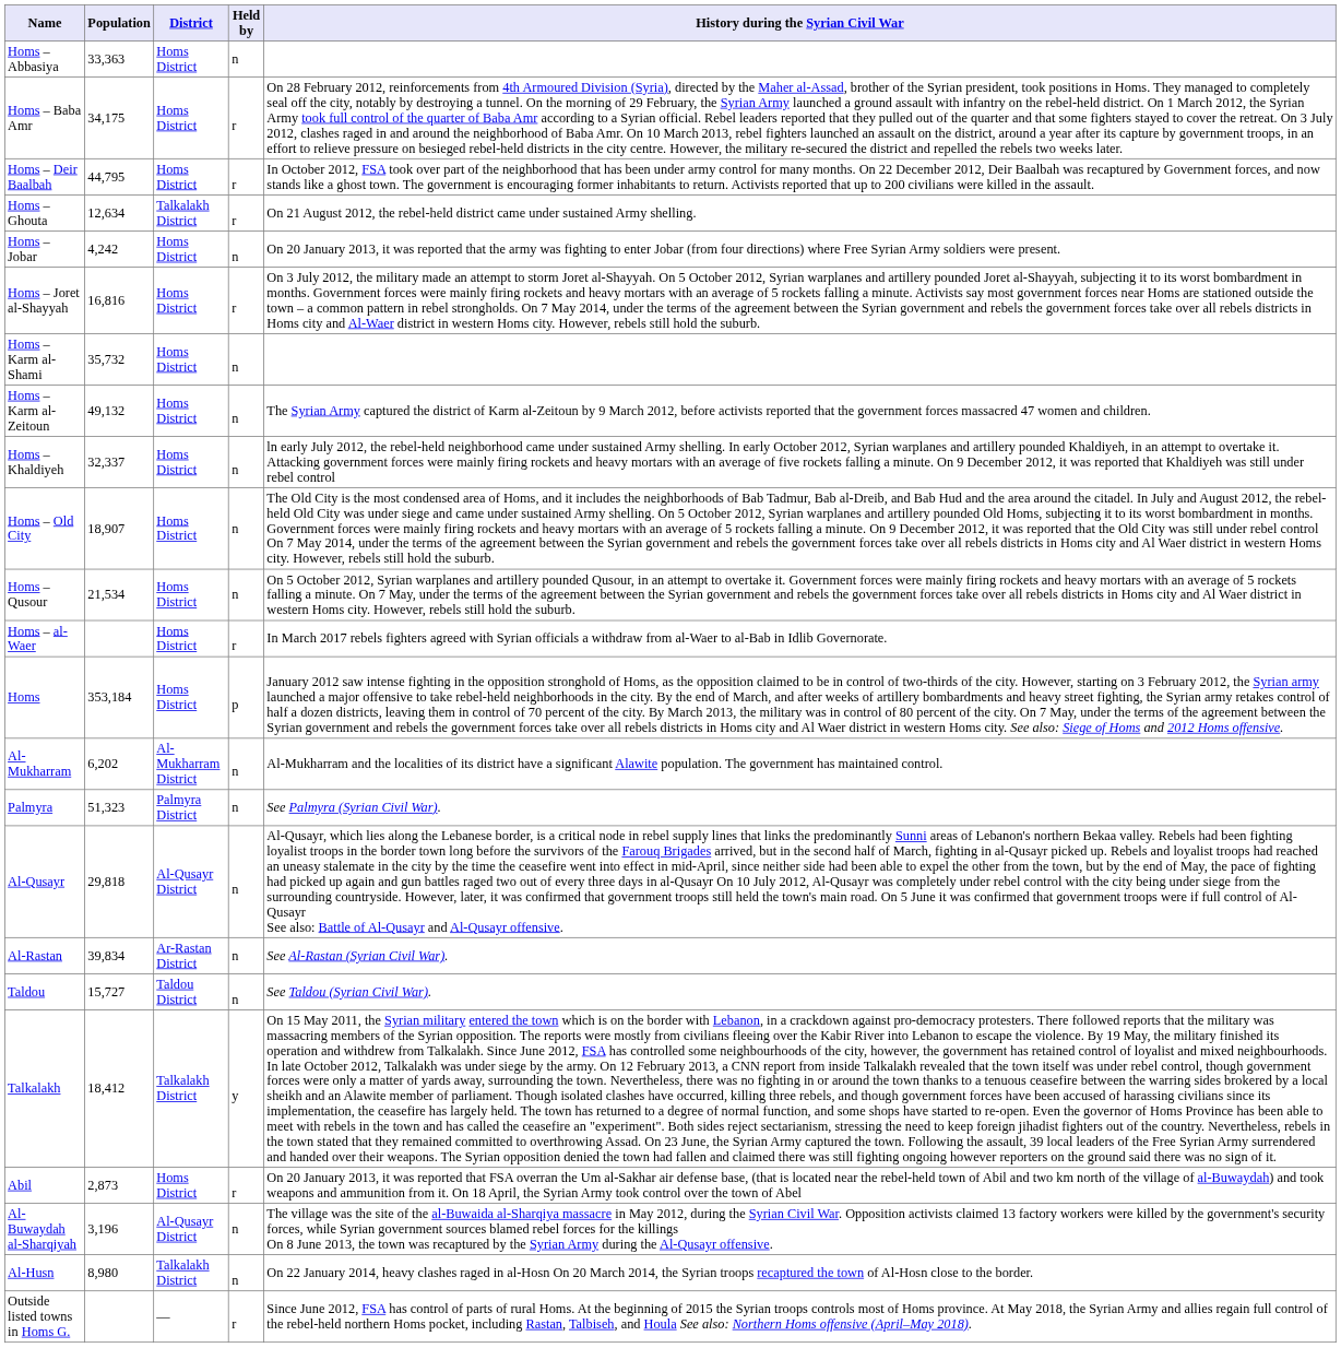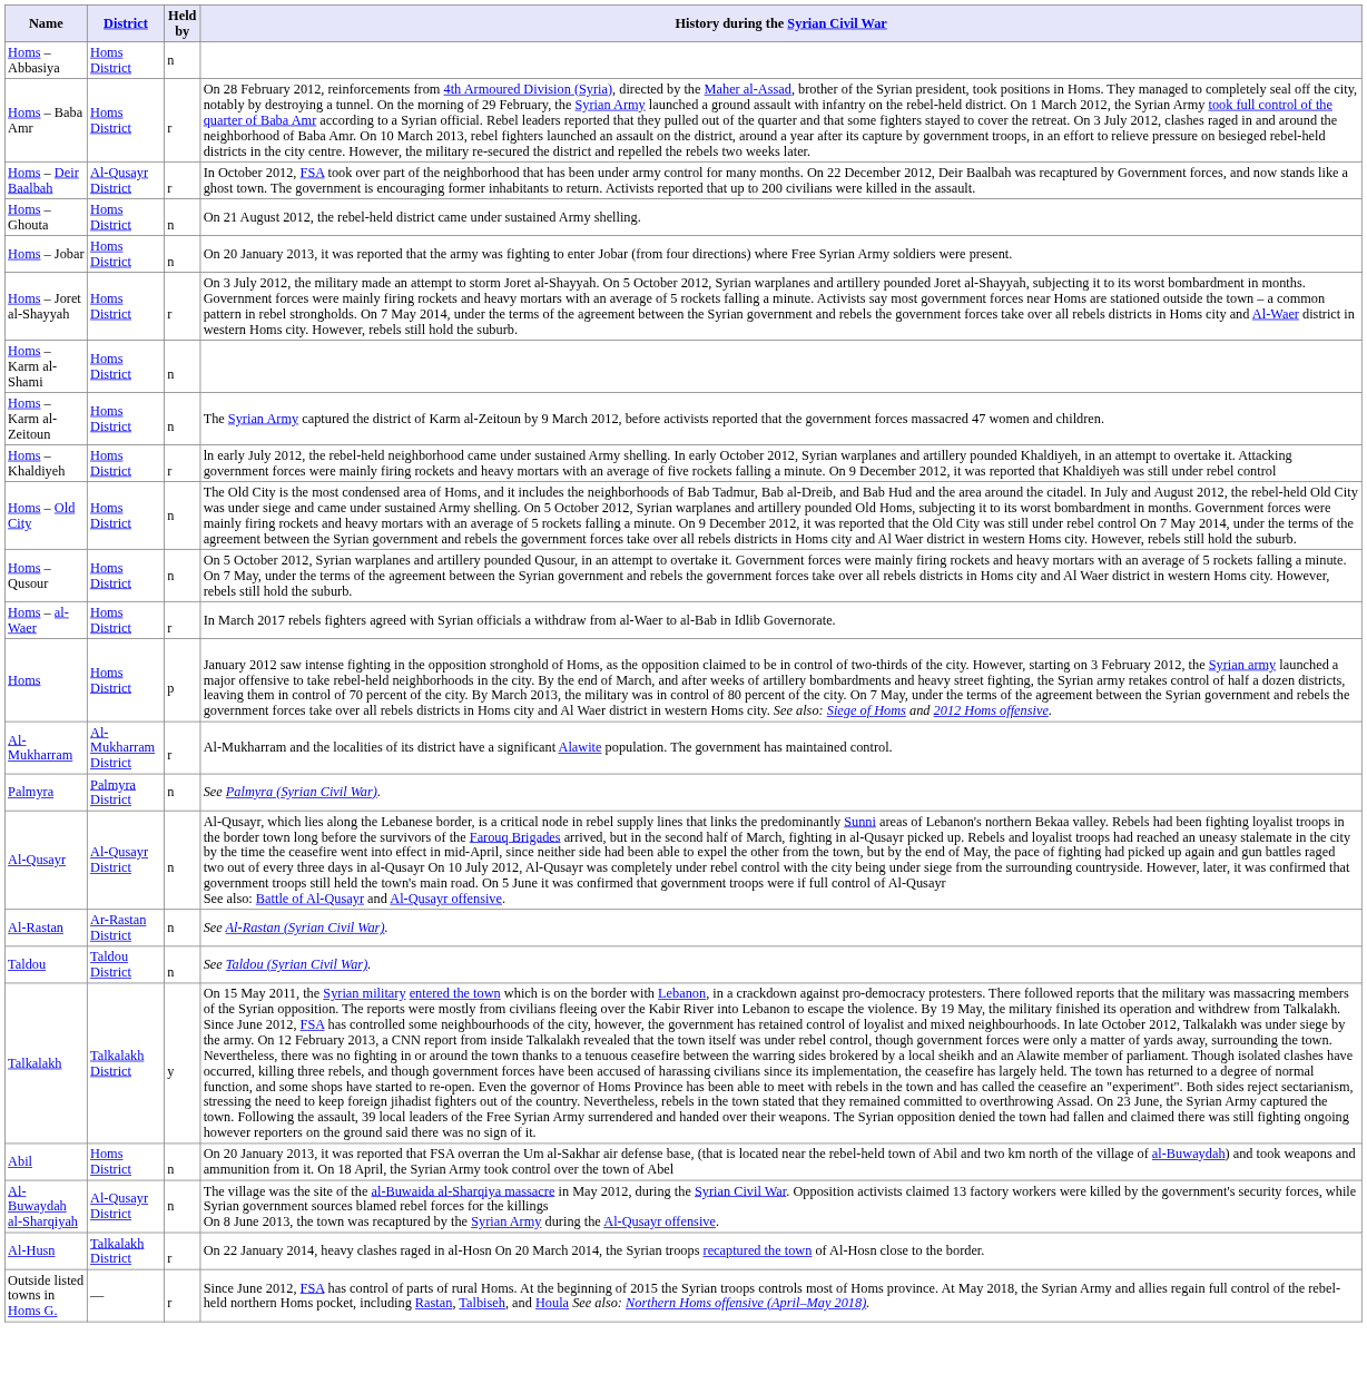 <table class="toccolours sortable" border="1" cellpadding="3" style="border-collapse:collapse">
 <tr style="background:lavender;">
 <th>Name</th>
-<th>Population</th>
 <th><a href='#'>District</a></th>
 <th>Held by</th>
 <th>History during the <a href='#'>Syrian Civil War</a></th>
 </tr>
 <tr>
 <td><a href='#'>Homs</a> – Abbasiya</td>
-<td>33,363</td>
 <td><a href='#'>Homs District</a></td>
 <td><span>n</span></td>
 <td></td>
 </tr>
 <tr>
 <td><a href='#'>Homs</a> – Baba Amr</td>
-<td>34,175</td>
 <td><a href='#'>Homs District</a></td>
 <td><br><span>r</span></td>
 <td>On 28 February 2012, reinforcements from <a href='#'>4th Armoured Division (Syria)</a>, directed by the <a href='#'>Maher al-Assad</a>, brother of the Syrian president, took positions in Homs. They managed to completely seal off the city, notably by destroying a tunnel. On the morning of 29 February, the <a href='#'>Syrian Army</a> launched a ground assault with infantry on the rebel-held district. On 1 March 2012, the Syrian Army <a href='#'>took full control of the quarter of Baba Amr</a> according to a Syrian official. Rebel leaders reported that they pulled out of the quarter and that some fighters stayed to cover the retreat. On 3 July 2012, clashes raged in and around the neighborhood of Baba Amr. On 10 March 2013, rebel fighters launched an assault on the district, around a year after its capture by government troops, in an effort to relieve pressure on besieged rebel-held districts in the city centre. However, the military re-secured the district and repelled the rebels two weeks later.</td>
 </tr>
 <tr>
 <td><a href='#'>Homs</a> – <a href='#'>Deir Baalbah</a></td>
-<td>44,795</td>
-<td><a href='#'>Homs District</a></td>
+<td><a href='#'>Al-Qusayr District</a></td>
 <td><br><span>r</span></td>
 <td>In October 2012, <a href='#'>FSA</a> took over part of the neighborhood that has been under army control for many months. On 22 December 2012, Deir Baalbah was recaptured by Government forces, and now stands like a ghost town. The government is encouraging former inhabitants to return. Activists reported that up to 200 civilians were killed in the assault.</td>
 </tr>
 <tr>
 <td><a href='#'>Homs</a> – Ghouta</td>
-<td>12,634</td>
-<td><a href='#'>Talkalakh District</a></td>
-<td><br><span>r</span></td>
+<td><a href='#'>Homs District</a></td>
+<td><br><span>n</span></td>
 <td>On 21 August 2012, the rebel-held district came under sustained Army shelling.</td>
 </tr>
 <tr>
 <td><a href='#'>Homs</a> – Jobar</td>
-<td>4,242</td>
 <td><a href='#'>Homs District</a></td>
 <td><br><span>n</span></td>
 <td>On 20 January 2013, it was reported that the army was fighting to enter Jobar (from four directions) where Free Syrian Army soldiers were present.</td>
 </tr>
 <tr>
 <td><a href='#'>Homs</a> – Joret al-Shayyah</td>
-<td>16,816</td>
 <td><a href='#'>Homs District</a></td>
 <td><br><span>r</span></td>
 <td>On 3 July 2012, the military made an attempt to storm Joret al-Shayyah. On 5 October 2012, Syrian warplanes and artillery pounded Joret al-Shayyah, subjecting it to its worst bombardment in months. Government forces were mainly firing rockets and heavy mortars with an average of 5 rockets falling a minute. Activists say most government forces near Homs are stationed outside the town – a common pattern in rebel strongholds. On 7 May 2014, under the terms of the agreement between the Syrian government and rebels the government forces take over all rebels districts in Homs city and <a href='#'>Al-Waer</a> district in western Homs city. However, rebels still hold the suburb.</td>
 </tr>
 <tr>
 <td><a href='#'>Homs</a> – Karm al- Shami</td>
-<td>35,732</td>
 <td><a href='#'>Homs District</a></td>
 <td><br><span>n</span></td>
 <td></td>
 </tr>
 <tr>
 <td><a href='#'>Homs</a> – Karm al-Zeitoun</td>
-<td>49,132</td>
 <td><a href='#'>Homs District</a></td>
 <td><br><span>n</span></td>
 <td>The <a href='#'>Syrian Army</a> captured the district of Karm al-Zeitoun by 9 March 2012, before activists reported that the government forces massacred 47 women and children.</td>
 </tr>
 <tr>
 <td><a href='#'>Homs</a> – Khaldiyeh</td>
-<td>32,337</td>
 <td><a href='#'>Homs District</a></td>
-<td><br><span>n</span></td>
+<td><br><span>r</span></td>
 <td>ln early July 2012, the rebel-held neighborhood came under sustained Army shelling. In early October 2012, Syrian warplanes and artillery pounded Khaldiyeh, in an attempt to overtake it. Attacking government forces were mainly firing rockets and heavy mortars with an average of five rockets falling a minute. On 9 December 2012, it was reported that Khaldiyeh was still under rebel control</td>
 </tr>
 <tr>
 <td><a href='#'>Homs</a> – <a href='#'>Old City</a></td>
-<td>18,907</td>
 <td><a href='#'>Homs District</a></td>
 <td><span>n</span></td>
 <td>The Old City is the most condensed area of Homs, and it includes the neighborhoods of Bab Tadmur, Bab al-Dreib, and Bab Hud and the area around the citadel. In July and August 2012, the rebel-held Old City was under siege and came under sustained Army shelling. On 5 October 2012, Syrian warplanes and artillery pounded Old Homs, subjecting it to its worst bombardment in months. Government forces were mainly firing rockets and heavy mortars with an average of 5 rockets falling a minute. On 9 December 2012, it was reported that the Old City was still under rebel control On 7 May 2014, under the terms of the agreement between the Syrian government and rebels the government forces take over all rebels districts in Homs city and Al Waer district in western Homs city. However, rebels still hold the suburb.</td>
 </tr>
 <tr>
 <td><a href='#'>Homs</a> – Qusour</td>
-<td>21,534</td>
 <td><a href='#'>Homs District</a></td>
 <td><span>n</span></td>
 <td>On 5 October 2012, Syrian warplanes and artillery pounded Qusour, in an attempt to overtake it. Government forces were mainly firing rockets and heavy mortars with an average of 5 rockets falling a minute. On 7 May, under the terms of the agreement between the Syrian government and rebels the government forces take over all rebels districts in Homs city and Al Waer district in western Homs city. However, rebels still hold the suburb.</td>
 </tr>
 <tr>
 <td><a href='#'>Homs</a> – <a href='#'>al-Waer</a></td>
-<td></td>
 <td><a href='#'>Homs District</a></td>
 <td><br><span>r</span></td>
 <td> In March 2017 rebels fighters agreed with Syrian officials a withdraw from al-Waer to al-Bab in Idlib Governorate.</td>
 </tr>
 <tr>
 <td><a href='#'>Homs</a></td>
-<td>353,184</td>
 <td><a href='#'>Homs District</a></td>
 <td><br><span>p</span></td>
 <td><br>January 2012 saw intense fighting in the opposition stronghold of Homs, as the opposition claimed to be in control of two-thirds of the city. However, starting on 3 February 2012, the <a href='#'>Syrian army</a> launched a major offensive to take rebel-held neighborhoods in the city. By the end of March, and after weeks of artillery bombardments and heavy street fighting, the Syrian army retakes control of half a dozen districts, leaving them in control of 70 percent of the city. By March 2013, the military was in control of 80 percent of the city. On 7 May, under the terms of the agreement between the Syrian government and rebels the government forces take over all rebels districts in Homs city and Al Waer district in western Homs city. <em>See also: <a href='#'>Siege of Homs</a> and <a href='#'>2012 Homs offensive</a>.</em></td>
 </tr>
 <tr>
 <td><a href='#'>Al-Mukharram</a></td>
-<td>6,202</td>
 <td><a href='#'>Al-Mukharram District</a></td>
-<td><br><span>n</span></td>
+<td><br><span>r</span></td>
 <td>Al-Mukharram and the localities of its district have a significant <a href='#'>Alawite</a> population. The government has maintained control.</td>
 </tr>
 <tr>
 <td><a href='#'>Palmyra</a></td>
-<td>51,323</td>
 <td><a href='#'>Palmyra District</a></td>
 <td><span>n</span></td>
 <td><em>See <a href='#'>Palmyra (Syrian Civil War)</a>.</em></td>
 </tr>
 <tr>
 <td><a href='#'>Al-Qusayr</a></td>
-<td>29,818</td>
 <td><a href='#'>Al-Qusayr District</a></td>
 <td><br><span>n</span></td>
 <td>Al-Qusayr, which lies along the Lebanese border, is a critical node in rebel supply lines that links the predominantly <a href='#'>Sunni</a> areas of Lebanon's northern Bekaa valley. Rebels had been fighting loyalist troops in the border town long before the survivors of the <a href='#'>Farouq Brigades</a> arrived, but in the second half of March, fighting in al-Qusayr picked up. Rebels and loyalist troops had reached an uneasy stalemate in the city by the time the ceasefire went into effect in mid-April, since neither side had been able to expel the other from the town, but by the end of May, the pace of fighting had picked up again and gun battles raged two out of every three days in al-Qusayr On 10 July 2012, Al-Qusayr was completely under rebel control with the city being under siege from the surrounding countryside. However, later, it was confirmed that government troops still held the town's main road. On 5 June it was confirmed that government troops were if full control of Al-Qusayr<br> See also: <a href='#'>Battle of Al-Qusayr</a> and <a href='#'>Al-Qusayr offensive</a>.</td>
 </tr>
 <tr>
 <td><a href='#'>Al-Rastan</a></td>
-<td>39,834</td>
 <td><a href='#'>Ar-Rastan District</a></td>
 <td><span>n</span></td>
 <td><em>See <a href='#'>Al-Rastan (Syrian Civil War)</a>.</em></td>
 </tr>
 <tr>
 <td><a href='#'>Taldou</a></td>
-<td>15,727</td>
 <td><a href='#'>Taldou District</a></td>
 <td><br><span>n</span></td>
 <td><em>See <a href='#'>Taldou (Syrian Civil War)</a>.</em></td>
 </tr>
 <tr>
 <td><a href='#'>Talkalakh</a></td>
-<td>18,412</td>
 <td><a href='#'>Talkalakh District</a></td>
 <td><br><span>y</span></td>
 <td>On 15 May 2011, the <a href='#'>Syrian military</a> <a href='#'>entered the town</a> which is on the border with <a href='#'>Lebanon</a>, in a crackdown against pro-democracy protesters. There followed reports that the military was massacring members of the Syrian opposition. The reports were mostly from civilians fleeing over the Kabir River into Lebanon to escape the violence. By 19 May, the military finished its operation and withdrew from Talkalakh. Since June 2012, <a href='#'>FSA</a> has controlled some neighbourhoods of the city, however, the government has retained control of loyalist and mixed neighbourhoods. In late October 2012, Talkalakh was under siege by the army. On 12 February 2013, a CNN report from inside Talkalakh revealed that the town itself was under rebel control, though government forces were only a matter of yards away, surrounding the town. Nevertheless, there was no fighting in or around the town thanks to a tenuous ceasefire between the warring sides brokered by a local sheikh and an Alawite member of parliament. Though isolated clashes have occurred, killing three rebels, and though government forces have been accused of harassing civilians since its implementation, the ceasefire has largely held. The town has returned to a degree of normal function, and some shops have started to re-open. Even the governor of Homs Province has been able to meet with rebels in the town and has called the ceasefire an "experiment". Both sides reject sectarianism, stressing the need to keep foreign jihadist fighters out of the country. Nevertheless, rebels in the town stated that they remained committed to overthrowing Assad. On 23 June, the Syrian Army captured the town. Following the assault, 39 local leaders of the Free Syrian Army surrendered and handed over their weapons. The Syrian opposition denied the town had fallen and claimed there was still fighting ongoing however reporters on the ground said there was no sign of it.</td>
 </tr>
 <tr>
 <td><a href='#'>Abil</a></td>
-<td>2,873</td>
 <td><a href='#'>Homs District</a></td>
-<td><br><span>r</span></td>
+<td><br><span>n</span></td>
 <td>On 20 January 2013, it was reported that FSA overran the Um al-Sakhar air defense base, (that is located near the rebel-held town of Abil and two km north of the village of <a href='#'>al-Buwaydah</a>) and took weapons and ammunition from it. On 18 April, the Syrian Army took control over the town of Abel</td>
 </tr>
 <tr>
 <td><a href='#'>Al-Buwaydah al-Sharqiyah</a></td>
-<td>3,196</td>
 <td><a href='#'>Al-Qusayr District</a></td>
 <td><span>n</span></td>
 <td>The village was the site of the <a href='#'>al-Buwaida al-Sharqiya massacre</a> in May 2012, during the <a href='#'>Syrian Civil War</a>. Opposition activists claimed 13 factory workers were killed by the government's security forces, while Syrian government sources blamed rebel forces for the killings<br>On 8 June 2013, the town was recaptured by the <a href='#'>Syrian Army</a> during the <a href='#'>Al-Qusayr offensive</a>.</td>
 </tr>
 <tr>
 <td><a href='#'>Al-Husn</a></td>
-<td>8,980</td>
 <td><a href='#'>Talkalakh District</a></td>
-<td><br><span>n</span></td>
+<td><br><span>r</span></td>
 <td>On 22 January 2014, heavy clashes raged in al-Hosn On 20 March 2014, the Syrian troops <a href='#'>recaptured the town</a> of Al-Hosn close to the border.</td>
 </tr>
 <tr>
 <td>Outside listed towns in <a href='#'>Homs G.</a></td>
-<td></td>
 <td>—</td>
 <td><br><span>r</span></td>
 <td>Since June 2012, <a href='#'>FSA</a> has control of parts of rural Homs. At the beginning of 2015 the Syrian troops controls most of Homs province. At May 2018, the Syrian Army and allies regain full control of the rebel-held northern Homs pocket, including <a href='#'>Rastan</a>, <a href='#'>Talbiseh</a>, and <a href='#'>Houla</a> <em>See also: <a href='#'>Northern Homs offensive (April–May 2018)</a>.</em></td>
 </tr>
 </table>
